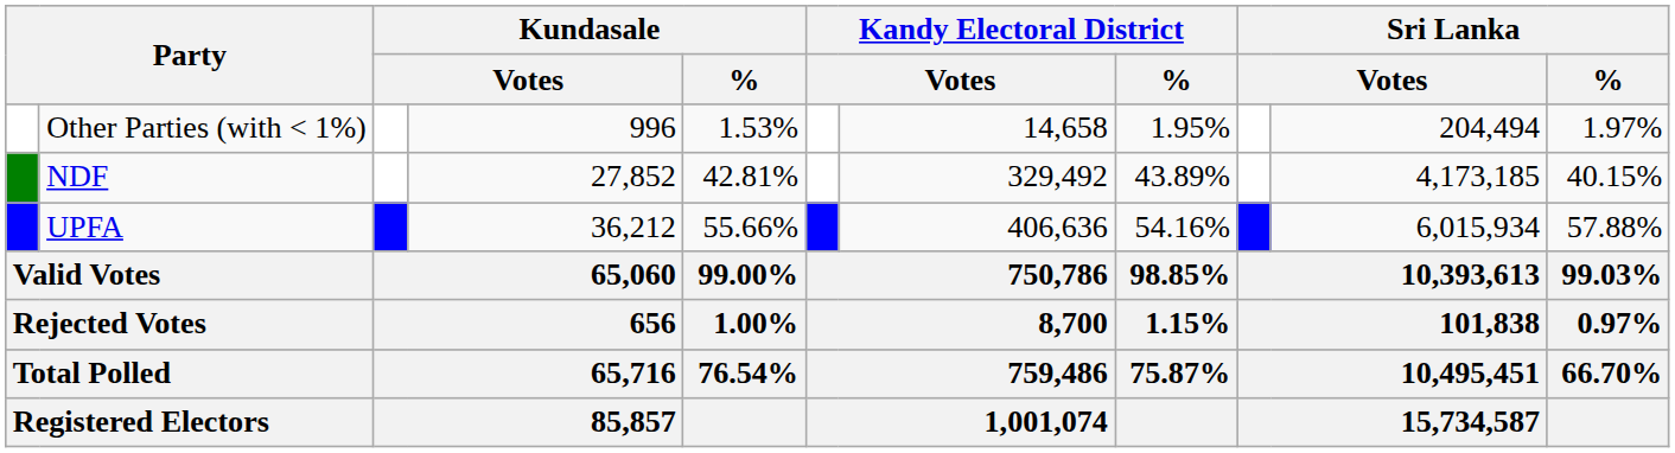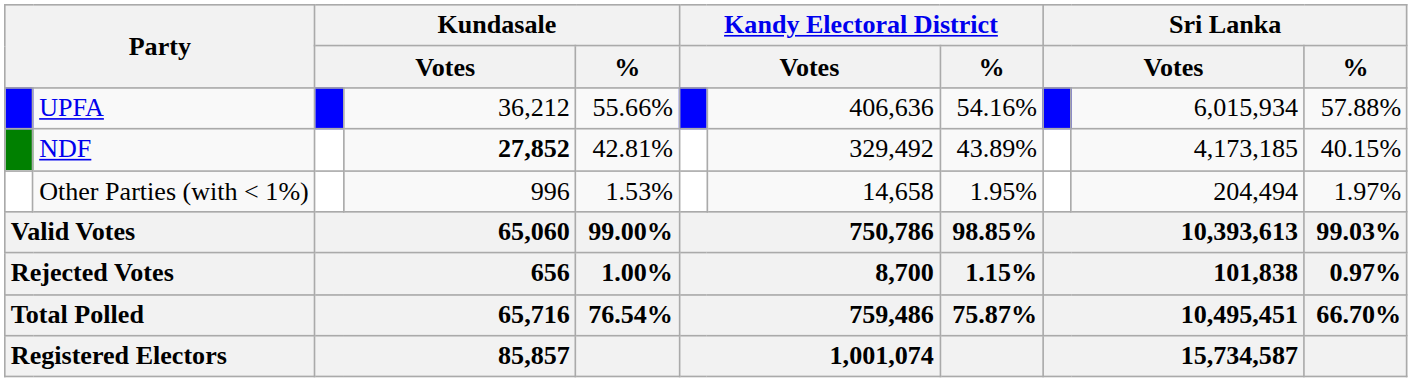 <table class="wikitable">
 <tr>
 <th colspan="2" width="144px"rowspan="2">Party</th>
 <th colspan="3" width="216px">Kundasale</th>
 <th colspan="3" width="216px"><a href='#'>Kandy Electoral District</a></th>
 <th colspan="3" width="216px">Sri Lanka</th>
 </tr>
 <tr>
 <th colspan="2" width="144px">Votes</th>
 <th>%</th>
 <th colspan="2" width="144px">Votes</th>
 <th>%</th>
 <th colspan="2" width="144px">Votes</th>
 <th>%</th>
 </tr>
 <tr>
+<td style="background-color:blue;" width="10px"></td>
+<td style="text-align:left;"><a href='#'>UPFA</a></td>
+<td style="background-color:blue;" width="10px"></td>
+<td style="text-align:right;">36,212</td>
+<td style="text-align:right;">55.66%</td>
+<td style="background-color:blue;" width="10px"></td>
+<td style="text-align:right;">406,636</td>
+<td style="text-align:right;">54.16%</td>
+<td style="background-color:blue;" width="10px"></td>
+<td style="text-align:right;">6,015,934</td>
+<td style="text-align:right;">57.88%</td>
+</tr>
+<tr>
+<td style="background-color:green;" width="10px"></td>
+<td style="text-align:left;"><a href='#'>NDF</a></td>
+<td style="background-color:white;" width="10px"></td>
+<td style="text-align:right;"><strong>27,852</strong></td>
+<td style="text-align:right;">42.81%</td>
+<td style="background-color:white;" width="10px"></td>
+<td style="text-align:right;">329,492</td>
+<td style="text-align:right;">43.89%</td>
+<td style="background-color:white;" width="10px"></td>
+<td style="text-align:right;">4,173,185</td>
+<td style="text-align:right;">40.15%</td>
+</tr>
+<tr>
 <td style="background-color:white;" width="10px"></td>
 <td style="text-align:left;">Other Parties (with < 1%)</td>
 <td style="background-color:white;" width="10px"></td>
 <td style="text-align:right;">996</td>
 <td style="text-align:right;">1.53%</td>
 <td style="background-color:white;" width="10px"></td>
 <td style="text-align:right;">14,658</td>
 <td style="text-align:right;">1.95%</td>
 <td style="background-color:white;" width="10px"></td>
 <td style="text-align:right;">204,494</td>
 <td style="text-align:right;">1.97%</td>
-</tr>
-<tr>
-<td style="background-color:green;" width="10px"></td>
-<td style="text-align:left;"><a href='#'>NDF</a></td>
-<td style="background-color:white;" width="10px"></td>
-<td style="text-align:right;">27,852</td>
-<td style="text-align:right;">42.81%</td>
-<td style="background-color:white;" width="10px"></td>
-<td style="text-align:right;">329,492</td>
-<td style="text-align:right;">43.89%</td>
-<td style="background-color:white;" width="10px"></td>
-<td style="text-align:right;">4,173,185</td>
-<td style="text-align:right;">40.15%</td>
-</tr>
-<tr>
-<td style="background-color:blue;" width="10px"></td>
-<td style="text-align:left;"><a href='#'>UPFA</a></td>
-<td style="background-color:blue;" width="10px"></td>
-<td style="text-align:right;">36,212</td>
-<td style="text-align:right;">55.66%</td>
-<td style="background-color:blue;" width="10px"></td>
-<td style="text-align:right;">406,636</td>
-<td style="text-align:right;">54.16%</td>
-<td style="background-color:blue;" width="10px"></td>
-<td style="text-align:right;">6,015,934</td>
-<td style="text-align:right;">57.88%</td>
 </tr>
 <tr>
 <th colspan="2" width="144px"style="text-align:left;">Valid Votes</th>
 <th style="text-align:right;"colspan="2" width="144px">65,060</th>
 <th style="text-align:right;">99.00%</th>
 <th style="text-align:right;"colspan="2" width="144px">750,786</th>
 <th style="text-align:right;">98.85%</th>
 <th style="text-align:right;"colspan="2" width="144px">10,393,613</th>
 <th style="text-align:right;">99.03%</th>
 </tr>
 <tr>
 <th colspan="2" width="144px"style="text-align:left;">Rejected Votes</th>
 <th style="text-align:right;"colspan="2" width="144px">656</th>
 <th style="text-align:right;">1.00%</th>
 <th style="text-align:right;"colspan="2" width="144px">8,700</th>
 <th style="text-align:right;">1.15%</th>
 <th style="text-align:right;"colspan="2" width="144px">101,838</th>
 <th style="text-align:right;">0.97%</th>
 </tr>
 <tr>
 <th colspan="2" width="144px"style="text-align:left;">Total Polled</th>
 <th style="text-align:right;"colspan="2" width="144px">65,716</th>
 <th style="text-align:right;">76.54%</th>
 <th style="text-align:right;"colspan="2" width="144px">759,486</th>
 <th style="text-align:right;">75.87%</th>
 <th style="text-align:right;"colspan="2" width="144px">10,495,451</th>
 <th style="text-align:right;">66.70%</th>
 </tr>
 <tr>
 <th colspan="2" width="144px"style="text-align:left;">Registered Electors</th>
 <th style="text-align:right;"colspan="2" width="144px">85,857</th>
 <th></th>
 <th style="text-align:right;"colspan="2" width="144px">1,001,074</th>
 <th></th>
 <th style="text-align:right;"colspan="2" width="144px">15,734,587</th>
 <th></th>
 </tr>
 </table>
